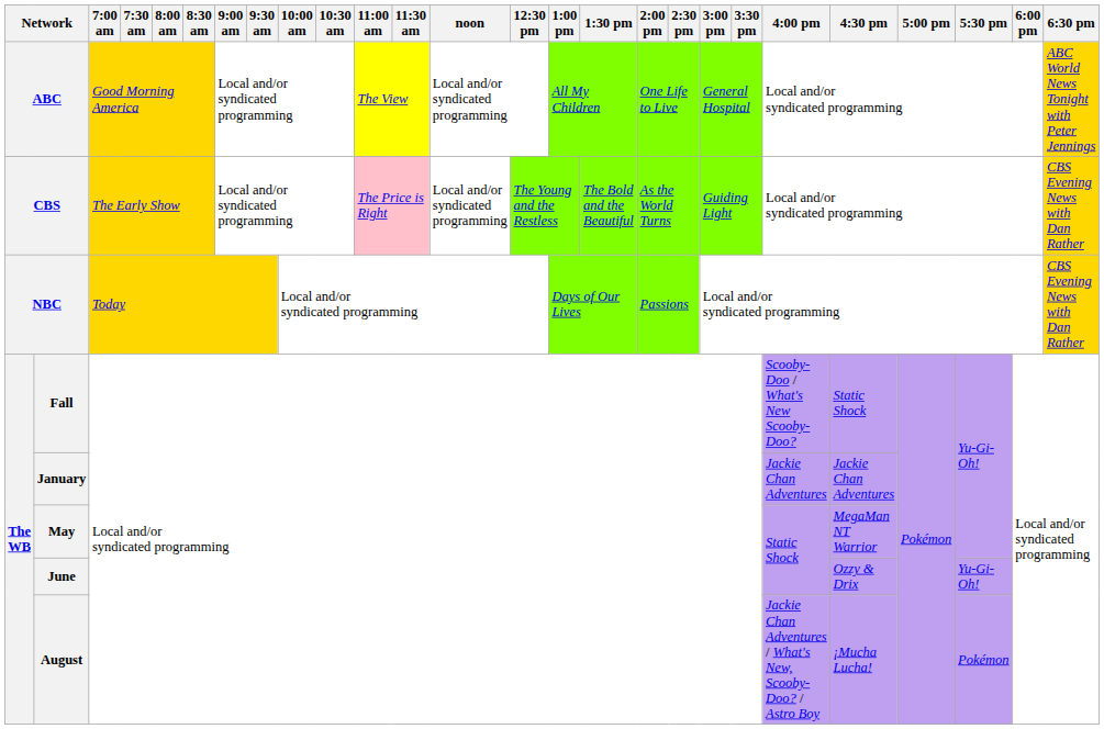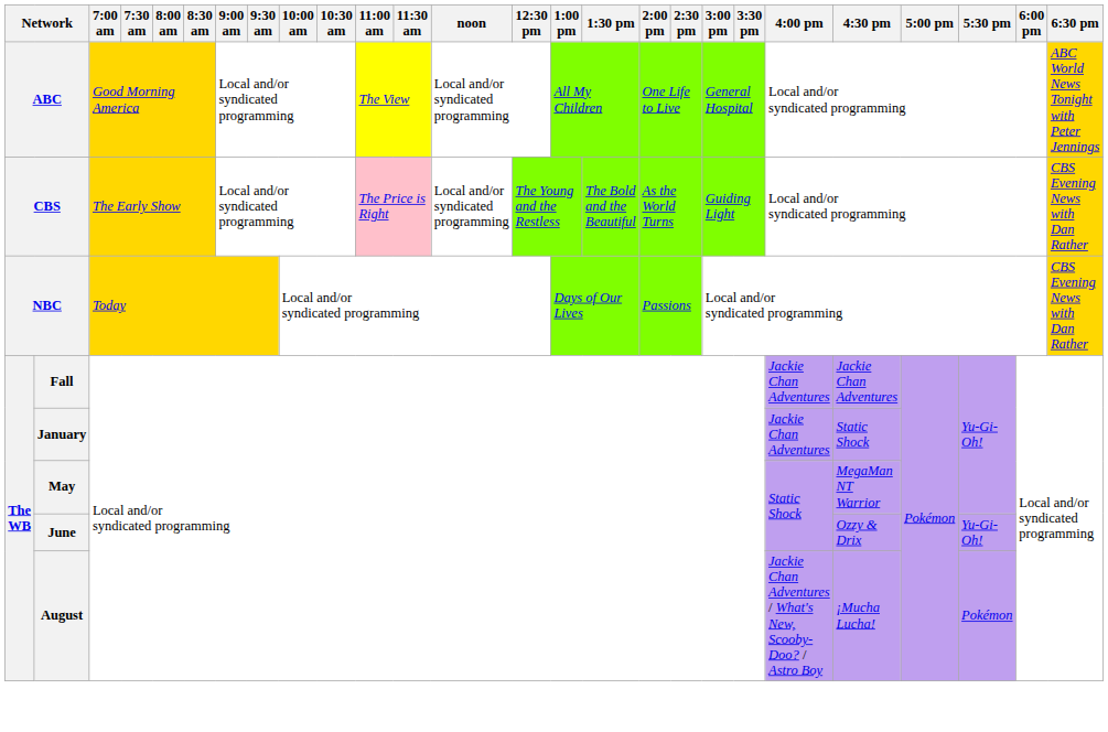 <table class=wikitable>
 <tr>
 <th width="1.5%" bgcolor="#C0C0C0" colspan="2">Network</th>
 <th width="4%" bgcolor="#C0C0C0">7:00 am</th>
 <th width="4%" bgcolor="#C0C0C0">7:30 am</th>
 <th width="4%" bgcolor="#C0C0C0">8:00 am</th>
 <th width="4%" bgcolor="#C0C0C0">8:30 am</th>
 <th width="4%" bgcolor="#C0C0C0">9:00 am</th>
 <th width="4%" bgcolor="#C0C0C0">9:30 am</th>
 <th width="4%" bgcolor="#C0C0C0">10:00 am</th>
 <th width="4%" bgcolor="#C0C0C0">10:30 am</th>
 <th width="4%" bgcolor="#C0C0C0">11:00 am</th>
 <th width="4%" bgcolor="#C0C0C0">11:30 am</th>
 <th width="4%" bgcolor="#C0C0C0">noon</th>
 <th width="4%" bgcolor="#C0C0C0">12:30 pm</th>
 <th width="4%" bgcolor="#C0C0C0">1:00 pm</th>
 <th width="4%" bgcolor="#C0C0C0">1:30 pm</th>
 <th width="4%" bgcolor="#C0C0C0">2:00 pm</th>
 <th width="4%" bgcolor="#C0C0C0">2:30 pm</th>
 <th width="4%" bgcolor="#C0C0C0">3:00 pm</th>
 <th width="4%" bgcolor="#C0C0C0">3:30 pm</th>
 <th width="4%" bgcolor="#C0C0C0">4:00 pm</th>
 <th width="4%" bgcolor="#C0C0C0">4:30 pm</th>
 <th width="4%" bgcolor="#C0C0C0">5:00 pm</th>
 <th width="4%" bgcolor="#C0C0C0">5:30 pm</th>
 <th width="4%" bgcolor="#C0C0C0">6:00 pm</th>
 <th width="4%" bgcolor="#C0C0C0">6:30 pm</th>
 </tr>
 <tr>
 <th bgcolor="#C0C0C0"colspan="2"><a href='#'>ABC</a></th>
 <td bgcolor="gold" colspan="4"><em><a href='#'>Good Morning America</a></em></td>
 <td bgcolor="white" colspan="4">Local and/or<br>syndicated programming</td>
 <td bgcolor="yellow" colspan="2"><em><a href='#'>The View</a></em></td>
 <td bgcolor="white" colspan="2">Local and/or<br>syndicated programming</td>
 <td bgcolor="chartreuse" colspan="2"><em><a href='#'>All My Children</a></em></td>
 <td bgcolor="chartreuse" colspan="2"><em><a href='#'>One Life to Live</a></em></td>
 <td bgcolor="chartreuse" colspan="2"><em><a href='#'>General Hospital</a></em></td>
 <td bgcolor="white" colspan="5">Local and/or<br>syndicated programming</td>
 <td bgcolor="gold"><em><a href='#'>ABC World News Tonight with Peter Jennings</a></em></td>
 </tr>
 <tr>
 <th bgcolor="#C0C0C0"colspan="2"><a href='#'>CBS</a></th>
 <td bgcolor="gold" colspan="4"><em><a href='#'>The Early Show</a></em></td>
 <td bgcolor="white" colspan="4">Local and/or<br>syndicated programming</td>
 <td bgcolor="pink" colspan="2"><em><a href='#'>The Price is Right</a></em></td>
 <td bgcolor="white">Local and/or<br>syndicated programming</td>
 <td bgcolor="chartreuse" colspan="2"><em><a href='#'>The Young and the Restless</a></em></td>
 <td bgcolor="chartreuse"><em><a href='#'>The Bold and the Beautiful</a></em></td>
 <td bgcolor="chartreuse" colspan="2"><em><a href='#'>As the World Turns</a></em></td>
 <td bgcolor="chartreuse" colspan="2"><em><a href='#'>Guiding Light</a></em></td>
 <td bgcolor="white" colspan="5">Local and/or<br>syndicated programming</td>
 <td bgcolor="gold"><em><a href='#'>CBS Evening News with Dan Rather</a></em></td>
 </tr>
 <tr>
 <th bgcolor="#C0C0C0"colspan="2"><a href='#'>NBC</a></th>
 <td bgcolor="gold" colspan="6"><em><a href='#'>Today</a></em></td>
 <td bgcolor="white" colspan="6">Local and/or<br>syndicated programming</td>
 <td bgcolor="chartreuse" colspan="2"><em><a href='#'>Days of Our Lives</a></em></td>
 <td bgcolor="chartreuse" colspan="2"><em><a href='#'>Passions</a></em></td>
 <td bgcolor="white" colspan="7">Local and/or<br>syndicated programming</td>
 <td bgcolor="gold"><em><a href='#'>CBS Evening News with Dan Rather</a></em></td>
 </tr>
 <tr>
 <th bgcolor="#C0C0C0" rowspan="5"><a href='#'>The WB</a></th>
 <th>Fall</th>
 <td bgcolor="white" rowspan="5"colspan="18">Local and/or<br>syndicated programming</td>
-<td bgcolor="bf9fef" rowspan="1"><em><a href='#'>Scooby-Doo</a></em> / <em><a href='#'>What's New Scooby-Doo?</a></em> </td>
-<td bgcolor="bf9fef" rowspan="1"><em><a href='#'>Static Shock</a></em></td>
+<td bgcolor="bf9fef" rowspan="1"><em><a href='#'>Jackie Chan Adventures</a></em></td>
+<td bgcolor="bf9fef" rowspan="1"><em><a href='#'>Jackie Chan Adventures</a></em></td>
 <td bgcolor="bf9fef" rowspan="5"><em><a href='#'>Pokémon</a></em></td>
 <td bgcolor="bf9fef" rowspan="3"><em><a href='#'>Yu-Gi-Oh!</a></em></td>
 <td bgcolor="white" rowspan="5"colspan="4">Local and/or<br>syndicated programming</td>
 </tr>
 <tr>
 <th>January</th>
 <td bgcolor="bf9fef" rowspan="1"><em><a href='#'>Jackie Chan Adventures</a></em></td>
-<td bgcolor="bf9fef" rowspan="1"><em><a href='#'>Jackie Chan Adventures</a></em></td>
+<td bgcolor="bf9fef" rowspan="1"><em><a href='#'>Static Shock</a></em></td>
 </tr>
 <tr>
 <th>May</th>
 <td bgcolor="bf9fef" rowspan="2"><em><a href='#'>Static Shock</a></em></td>
 <td bgcolor="bf9fef" rowspan="1"><em><a href='#'>MegaMan NT Warrior</a></em></td>
 </tr>
 <tr>
 <th>June</th>
 <td bgcolor="bf9fef" rowspan="1"><em><a href='#'>Ozzy & Drix</a></em></td>
 <td bgcolor="bf9fef" rowspan="1"><em><a href='#'>Yu-Gi-Oh!</a></em></td>
 </tr>
 <tr>
 <th>August</th>
 <td bgcolor="bf9fef" rowspan="1"><em><a href='#'>Jackie Chan Adventures</a></em> / <em><a href='#'>What's New, Scooby-Doo?</a></em>  / <em><a href='#'>Astro Boy</a></em> </td>
 <td bgcolor="bf9fef" rowspan="1"><em><a href='#'>¡Mucha Lucha!</a></em></td>
 <td bgcolor="bf9fef" rowspan="1"><em><a href='#'>Pokémon</a></em></td>
 </tr>
 </table>
